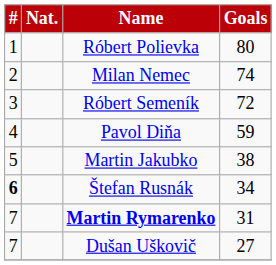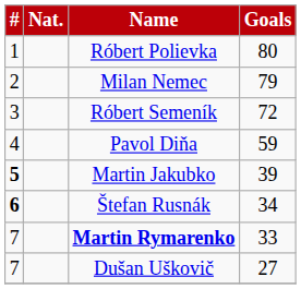 <table class="wikitable" style="text-align:center;">
 <tr>
 <th style="color:#FFFFFF; background:#BC0008;">#</th>
 <th style="color:#FFFFFF; background:#BC0008;">Nat.</th>
 <th style="color:#FFFFFF; background:#BC0008;">Name</th>
 <th style="color:#FFFFFF; background:#BC0008;">Goals</th>
 </tr>
 <tr>
 <td>1</td>
 <td></td>
 <td><a href='#'>Róbert Polievka</a></td>
 <td>80</td>
 </tr>
 <tr>
 <td>2</td>
 <td></td>
 <td><a href='#'>Milan Nemec</a></td>
-<td>74</td>
+<td>79</td>
 </tr>
 <tr>
 <td>3</td>
 <td></td>
 <td><a href='#'>Róbert Semeník</a></td>
 <td>72</td>
 </tr>
 <tr>
 <td>4</td>
 <td></td>
 <td><a href='#'>Pavol Diňa</a></td>
 <td>59</td>
 </tr>
 <tr>
-<td>5</td>
+<td><strong>5</strong></td>
 <td></td>
 <td><a href='#'>Martin Jakubko</a></td>
-<td>38</td>
+<td>39</td>
 </tr>
 <tr>
 <td><strong>6</strong></td>
 <td></td>
 <td><a href='#'>Štefan Rusnák</a></td>
 <td>34</td>
 </tr>
 <tr>
 <td>7</td>
 <td></td>
 <td><strong><a href='#'>Martin Rymarenko</a></strong></td>
-<td>31</td>
+<td>33</td>
 </tr>
 <tr>
 <td>7</td>
 <td></td>
 <td><a href='#'>Dušan Uškovič</a></td>
 <td>27</td>
 </tr>
 <tr>
 </tr>
 </table>
